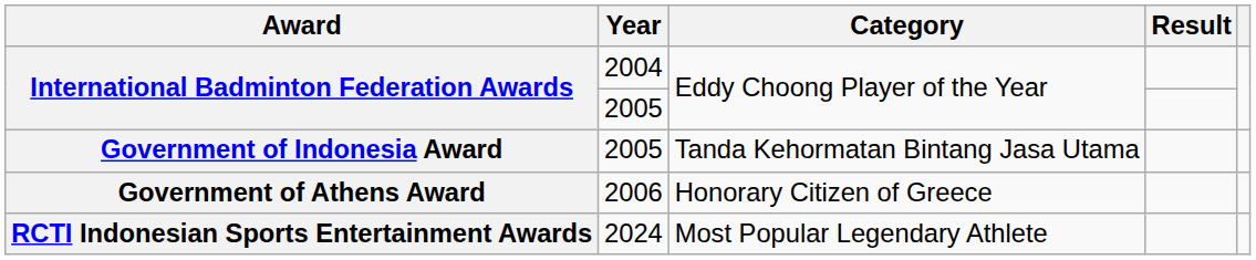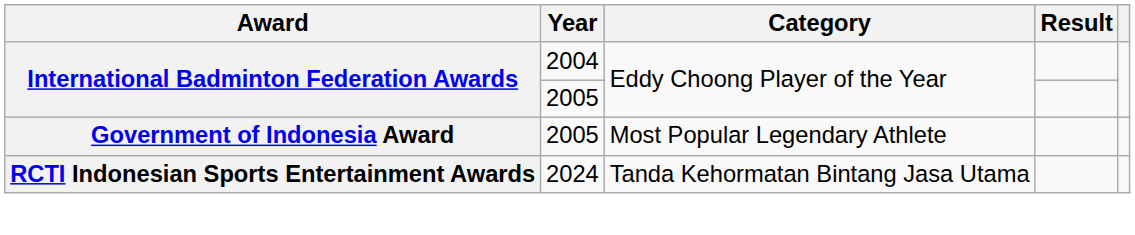 <table class="wikitable plainrowheaders sortable">
 <tr>
 <th scope="col">Award</th>
 <th scope="col">Year</th>
 <th scope="col">Category</th>
 <th scope="col">Result</th>
 <th scope="col" class="unsortable"></th>
 </tr>
 <tr>
 <th scope="row" rowspan=2><a href='#'>International Badminton Federation Awards</a></th>
 <td>2004</td>
 <td rowspan=2>Eddy Choong Player of the Year</td>
 <td></td>
 <td rowspan=2></td>
 </tr>
 <tr>
 <td>2005</td>
 <td></td>
 </tr>
 <tr>
 <th scope="row"><a href='#'>Government of Indonesia</a> Award</th>
 <td>2005</td>
-<td>Tanda Kehormatan Bintang Jasa Utama</td>
-<td></td>
-<td></td>
-</tr>
-<tr>
-<th scope="row">Government of Athens Award</th>
-<td>2006</td>
-<td>Honorary Citizen of Greece</td>
+<td>Most Popular Legendary Athlete</td>
 <td></td>
 <td></td>
 </tr>
 <tr>
 <th scope="row"><a href='#'>RCTI</a> Indonesian Sports Entertainment Awards</th>
 <td>2024</td>
-<td>Most Popular Legendary Athlete</td>
+<td>Tanda Kehormatan Bintang Jasa Utama</td>
 <td></td>
 <td></td>
 </tr>
 </table>
